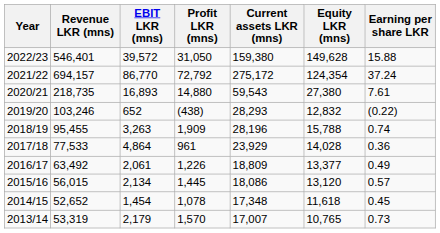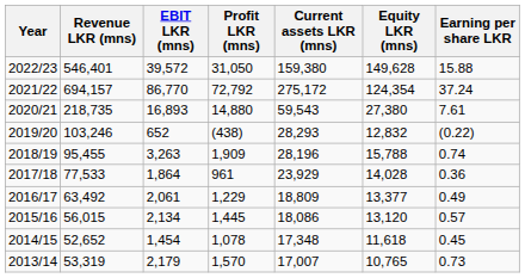 <table class="wikitable">
 <tr>
 <th>Year</th>
 <th>Revenue LKR (mns)</th>
 <th><a href='#'>EBIT</a> LKR (mns)</th>
 <th>Profit LKR (mns)</th>
 <th>Current assets LKR (mns)</th>
 <th>Equity LKR (mns)</th>
 <th>Earning per share LKR</th>
 </tr>
 <tr>
 <td>2022/23</td>
 <td>546,401</td>
 <td>39,572</td>
 <td>31,050</td>
 <td>159,380</td>
 <td>149,628</td>
 <td>15.88</td>
 </tr>
 <tr>
 <td>2021/22</td>
 <td>694,157</td>
 <td>86,770</td>
 <td>72,792</td>
 <td>275,172</td>
 <td>124,354</td>
 <td>37.24</td>
 </tr>
 <tr>
 <td>2020/21</td>
 <td>218,735</td>
 <td>16,893</td>
 <td>14,880</td>
 <td>59,543</td>
 <td>27,380</td>
 <td>7.61</td>
 </tr>
 <tr>
 <td>2019/20</td>
 <td>103,246</td>
 <td>652</td>
 <td>(438)</td>
 <td>28,293</td>
 <td>12,832</td>
 <td>(0.22)</td>
 </tr>
 <tr>
 <td>2018/19</td>
 <td>95,455</td>
 <td>3,263</td>
 <td>1,909</td>
 <td>28,196</td>
 <td>15,788</td>
 <td>0.74</td>
 </tr>
 <tr>
 <td>2017/18</td>
 <td>77,533</td>
-<td>4,864</td>
+<td>1,864</td>
 <td>961</td>
 <td>23,929</td>
 <td>14,028</td>
 <td>0.36</td>
 </tr>
 <tr>
 <td>2016/17</td>
 <td>63,492</td>
 <td>2,061</td>
-<td>1,226</td>
+<td>1,229</td>
 <td>18,809</td>
 <td>13,377</td>
 <td>0.49</td>
 </tr>
 <tr>
 <td>2015/16</td>
 <td>56,015</td>
 <td>2,134</td>
 <td>1,445</td>
 <td>18,086</td>
 <td>13,120</td>
 <td>0.57</td>
 </tr>
 <tr>
 <td>2014/15</td>
 <td>52,652</td>
 <td>1,454</td>
 <td>1,078</td>
 <td>17,348</td>
 <td>11,618</td>
 <td>0.45</td>
 </tr>
 <tr>
 <td>2013/14</td>
 <td>53,319</td>
 <td>2,179</td>
 <td>1,570</td>
 <td>17,007</td>
 <td>10,765</td>
 <td>0.73</td>
 </tr>
 </table>
